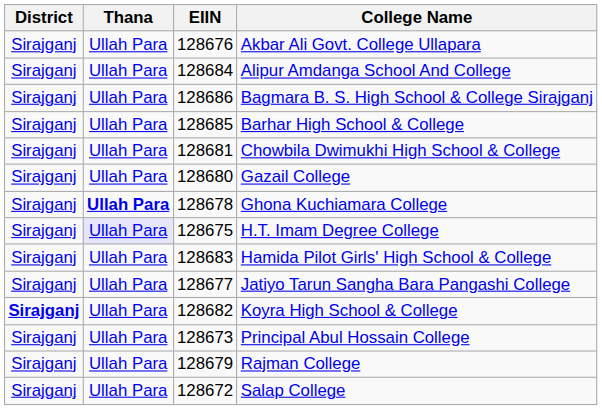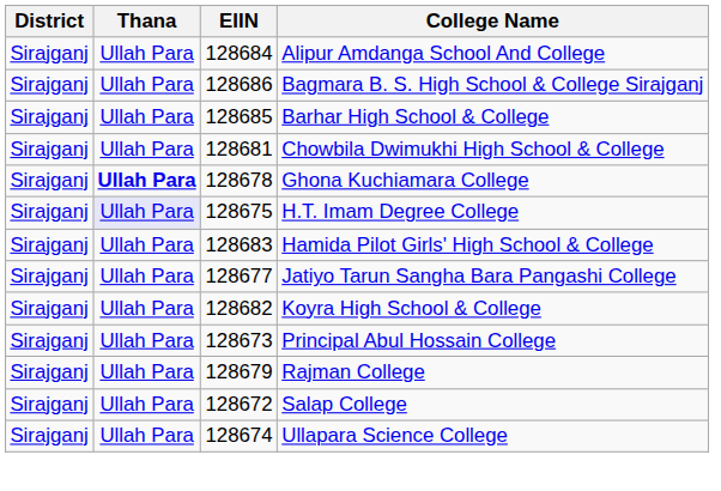 <table class="wikitable">
 <tr>
 <th style="text-align: center;">District</th>
 <th style="text-align: center;">Thana</th>
 <th style="text-align: center;">EIIN</th>
 <th style="text-align: center;">College Name</th>
-</tr>
-<tr>
-<td style="text-align: center;"><a href='#'>Sirajganj</a></td>
-<td style="text-align: center;"><a href='#'>Ullah Para</a></td>
-<td style="text-align: center;">128676</td>
-<td><a href='#'>Akbar Ali Govt. College Ullapara</a></td>
 </tr>
 <tr>
 <td style="text-align: center;"><a href='#'>Sirajganj</a></td>
 <td style="text-align: center;"><a href='#'>Ullah Para</a></td>
 <td style="text-align: center;">128684</td>
 <td><a href='#'>Alipur Amdanga School And College</a></td>
 </tr>
 <tr>
 <td style="text-align: center;"><a href='#'>Sirajganj</a></td>
 <td style="text-align: center;"><a href='#'>Ullah Para</a></td>
 <td style="text-align: center;">128686</td>
 <td><a href='#'>Bagmara B. S. High School & College Sirajganj</a></td>
 </tr>
 <tr>
 <td style="text-align: center;"><a href='#'>Sirajganj</a></td>
 <td style="text-align: center;"><a href='#'>Ullah Para</a></td>
 <td style="text-align: center;">128685</td>
 <td><a href='#'>Barhar High School & College</a></td>
 </tr>
 <tr>
 <td style="text-align: center;"><a href='#'>Sirajganj</a></td>
 <td style="text-align: center;"><a href='#'>Ullah Para</a></td>
 <td style="text-align: center;">128681</td>
 <td><a href='#'>Chowbila Dwimukhi High School & College</a></td>
 </tr>
 <tr>
 <td style="text-align: center;"><a href='#'>Sirajganj</a></td>
-<td style="text-align: center;"><a href='#'>Ullah Para</a></td>
-<td style="text-align: center;">128680</td>
-<td><a href='#'>Gazail College</a></td>
-</tr>
-<tr>
-<td style="text-align: center;"><a href='#'>Sirajganj</a></td>
 <td style="text-align: center;"><strong><a href='#'>Ullah Para</a></strong></td>
 <td style="text-align: center;">128678</td>
 <td><a href='#'>Ghona Kuchiamara College</a></td>
 </tr>
 <tr>
 <td style="text-align: center;"><a href='#'>Sirajganj</a></td>
 <td style="background: lavender; text-align: center;"><a href='#'>Ullah Para</a></td>
 <td style="text-align: center;">128675</td>
 <td><a href='#'>H.T. Imam Degree College</a></td>
 </tr>
 <tr>
 <td style="text-align: center;"><a href='#'>Sirajganj</a></td>
 <td style="text-align: center;"><a href='#'>Ullah Para</a></td>
 <td style="text-align: center;">128683</td>
 <td><a href='#'>Hamida Pilot Girls' High School & College</a></td>
 </tr>
 <tr>
 <td style="text-align: center;"><a href='#'>Sirajganj</a></td>
 <td style="text-align: center;"><a href='#'>Ullah Para</a></td>
 <td style="text-align: center;">128677</td>
 <td><a href='#'>Jatiyo Tarun Sangha Bara Pangashi College</a></td>
 </tr>
 <tr>
-<td style="text-align: center;"><strong><a href='#'>Sirajganj</a></strong></td>
+<td style="text-align: center;"><a href='#'>Sirajganj</a></td>
 <td style="text-align: center;"><a href='#'>Ullah Para</a></td>
 <td style="text-align: center;">128682</td>
 <td><a href='#'>Koyra High School & College</a></td>
 </tr>
 <tr>
 <td style="text-align: center;"><a href='#'>Sirajganj</a></td>
 <td style="text-align: center;"><a href='#'>Ullah Para</a></td>
 <td style="text-align: center;">128673</td>
 <td><a href='#'>Principal Abul Hossain College</a></td>
 </tr>
 <tr>
 <td style="text-align: center;"><a href='#'>Sirajganj</a></td>
 <td style="text-align: center;"><a href='#'>Ullah Para</a></td>
 <td style="text-align: center;">128679</td>
 <td><a href='#'>Rajman College</a></td>
 </tr>
 <tr>
 <td style="text-align: center;"><a href='#'>Sirajganj</a></td>
 <td style="text-align: center;"><a href='#'>Ullah Para</a></td>
 <td style="text-align: center;">128672</td>
 <td><a href='#'>Salap College</a></td>
 </tr>
+<tr>
+<td style="text-align: center;"><a href='#'>Sirajganj</a></td>
+<td style="text-align: center;"><a href='#'>Ullah Para</a></td>
+<td style="text-align: center;">128674</td>
+<td><a href='#'>Ullapara Science College</a></td>
+</tr>
 </table>
